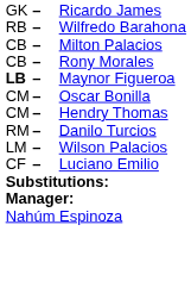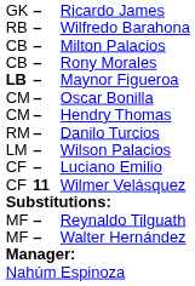 <table style="font-size: 90%" cellspacing="0" cellpadding="0" align="center">
 <tr>
 <td colspan=4></td>
 </tr>
 <tr>
 <th width="25"></th>
 <th width="25"></th>
 </tr>
 <tr>
 <td>GK</td>
 <td><strong>–</strong></td>
 <td> <a href='#'>Ricardo James</a></td>
 </tr>
 <tr>
 <td>RB</td>
 <td><strong>–</strong></td>
 <td> <a href='#'>Wilfredo Barahona</a></td>
 </tr>
 <tr>
 <td>CB</td>
 <td><strong>–</strong></td>
 <td> <a href='#'>Milton Palacios</a></td>
 </tr>
 <tr>
 <td>CB</td>
 <td><strong>–</strong></td>
 <td> <a href='#'>Rony Morales</a></td>
 </tr>
 <tr>
 <td><strong>LB</strong></td>
 <td><strong>–</strong></td>
 <td> <a href='#'>Maynor Figueroa</a></td>
 </tr>
 <tr>
 <td>CM</td>
 <td><strong>–</strong></td>
 <td> <a href='#'>Oscar Bonilla</a></td>
 </tr>
 <tr>
 <td>CM</td>
 <td><strong>–</strong></td>
 <td> <a href='#'>Hendry Thomas</a></td>
 </tr>
 <tr>
 <td>RM</td>
 <td><strong>–</strong></td>
 <td> <a href='#'>Danilo Turcios</a></td>
 <td></td>
 <td></td>
 </tr>
 <tr>
 <td>LM</td>
 <td><strong>–</strong></td>
 <td><a href='#'>Wilson Palacios</a></td>
 </tr>
 <tr>
 <td>CF</td>
 <td><strong>–</strong></td>
 <td> <a href='#'>Luciano Emilio</a></td>
 </tr>
 <tr>
+<td>CF</td>
+<td><strong>11</strong></td>
+<td><a href='#'>Wilmer Velásquez</a></td>
+<td></td>
+<td></td>
+</tr>
+<tr>
 <td colspan=3><strong>Substitutions:</strong></td>
+</tr>
+<tr>
+<td>MF</td>
+<td><strong>–</strong></td>
+<td> <a href='#'>Reynaldo Tilguath</a></td>
+<td></td>
+<td></td>
+</tr>
+<tr>
+<td>MF</td>
+<td><strong>–</strong></td>
+<td> <a href='#'>Walter Hernández</a></td>
+<td></td>
+<td></td>
 </tr>
 <tr>
 <td colspan=3><strong>Manager:</strong></td>
 </tr>
 <tr>
 <td colspan=3> <a href='#'>Nahúm Espinoza</a></td>
 </tr>
 </table>
